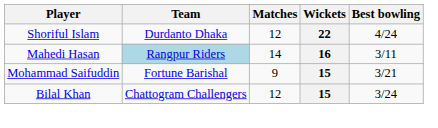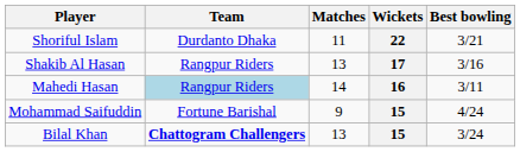 <table class="wikitable" style="text-align:center;">
 <tr>
 <th>Player</th>
 <th>Team</th>
 <th>Matches</th>
 <th>Wickets</th>
 <th>Best bowling</th>
 </tr>
 <tr>
 <td><a href='#'>Shoriful Islam</a></td>
 <td><a href='#'>Durdanto Dhaka</a></td>
-<td>12</td>
+<td>11</td>
 <th>22</th>
-<td>4/24</td>
+<td>3/21</td>
+</tr>
+<tr>
+<td><a href='#'>Shakib Al Hasan</a></td>
+<td><a href='#'>Rangpur Riders</a></td>
+<td>13</td>
+<th>17</th>
+<td>3/16</td>
 </tr>
 <tr>
 <td><a href='#'>Mahedi Hasan</a></td>
 <td style="background: lightblue;"><a href='#'>Rangpur Riders</a></td>
 <td>14</td>
 <th>16</th>
 <td>3/11</td>
 </tr>
 <tr>
 <td><a href='#'>Mohammad Saifuddin</a></td>
 <td><a href='#'>Fortune Barishal</a></td>
 <td>9</td>
 <th>15</th>
-<td>3/21</td>
+<td>4/24</td>
 </tr>
 <tr>
 <td><a href='#'>Bilal Khan</a></td>
-<td><a href='#'>Chattogram Challengers</a></td>
-<td>12</td>
+<td><strong><a href='#'>Chattogram Challengers</a></strong></td>
+<td>13</td>
 <th>15</th>
 <td>3/24</td>
 </tr>
 </table>
